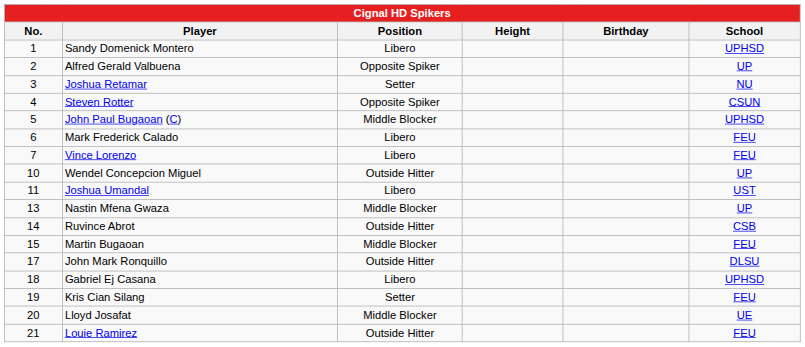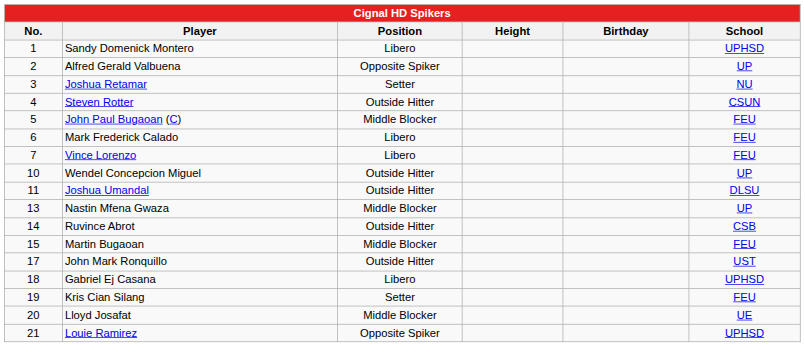 <table class="wikitable sortable" style="text-align:center; width: 90%; font-size:100%;">
 <tr>
 <th colspan="6" style= "background: #E62020; color: White; text-align:center;">Cignal HD Spikers</th>
 </tr>
 <tr>
 <th width=10px>No.</th>
 <th width=150px>Player</th>
 <th width=50px>Position</th>
 <th width=50px>Height</th>
 <th width=50px>Birthday</th>
 <th width=25px>School</th>
 </tr>
 <tr>
 <td>1</td>
 <td align=left>Sandy Domenick Montero</td>
 <td>Libero</td>
 <td></td>
 <td align=right></td>
 <td><a href='#'>UPHSD</a></td>
 </tr>
 <tr>
 <td>2</td>
 <td align=left>Alfred Gerald Valbuena</td>
 <td>Opposite Spiker</td>
 <td></td>
 <td></td>
 <td><a href='#'>UP</a></td>
 </tr>
 <tr>
 <td>3</td>
 <td align=left><a href='#'>Joshua Retamar</a></td>
 <td>Setter</td>
 <td></td>
 <td align=right></td>
 <td><a href='#'>NU</a></td>
 </tr>
 <tr>
 <td>4</td>
 <td align=left><a href='#'>Steven Rotter</a></td>
-<td>Opposite Spiker</td>
+<td>Outside Hitter</td>
 <td></td>
 <td align=right></td>
 <td><a href='#'>CSUN</a></td>
 </tr>
 <tr>
 <td>5</td>
 <td align=left><a href='#'>John Paul Bugaoan</a> (<a href='#'>C</a>)</td>
 <td>Middle Blocker</td>
 <td></td>
 <td align=right></td>
-<td><a href='#'>UPHSD</a></td>
+<td><a href='#'>FEU</a></td>
 </tr>
 <tr>
 <td>6</td>
 <td align=left>Mark Frederick Calado</td>
 <td>Libero</td>
 <td></td>
 <td></td>
 <td><a href='#'>FEU</a></td>
 </tr>
 <tr>
 <td>7</td>
 <td align=left><a href='#'>Vince Lorenzo</a></td>
 <td>Libero</td>
 <td></td>
 <td align=right></td>
 <td><a href='#'>FEU</a></td>
 </tr>
 <tr>
 <td>10</td>
 <td align=left>Wendel Concepcion Miguel</td>
 <td>Outside Hitter</td>
 <td></td>
 <td></td>
 <td><a href='#'>UP</a></td>
 </tr>
 <tr>
 <td>11</td>
 <td align=left><a href='#'>Joshua Umandal</a></td>
-<td>Libero</td>
+<td>Outside Hitter</td>
 <td></td>
 <td align=right></td>
-<td><a href='#'>UST</a></td>
+<td><a href='#'>DLSU</a></td>
 </tr>
 <tr>
 <td>13</td>
 <td align=left>Nastin Mfena Gwaza</td>
 <td>Middle Blocker</td>
 <td></td>
 <td align=right></td>
 <td><a href='#'>UP</a></td>
 </tr>
 <tr>
 <td>14</td>
 <td align=left>Ruvince Abrot</td>
 <td>Outside Hitter</td>
 <td></td>
 <td></td>
 <td><a href='#'>CSB</a></td>
 </tr>
 <tr>
 <td>15</td>
 <td align=left>Martin Bugaoan</td>
 <td>Middle Blocker</td>
 <td></td>
 <td></td>
 <td><a href='#'>FEU</a></td>
 </tr>
 <tr>
 <td>17</td>
 <td align=left>John Mark Ronquillo</td>
 <td>Outside Hitter</td>
 <td></td>
 <td></td>
-<td><a href='#'>DLSU</a></td>
+<td><a href='#'>UST</a></td>
 </tr>
 <tr>
 <td>18</td>
 <td align=left>Gabriel Ej Casana</td>
 <td>Libero</td>
 <td></td>
 <td></td>
 <td><a href='#'>UPHSD</a></td>
 </tr>
 <tr>
 <td>19</td>
 <td align=left>Kris Cian Silang</td>
 <td>Setter</td>
 <td></td>
 <td align=right></td>
 <td><a href='#'>FEU</a></td>
 </tr>
 <tr>
 <td>20</td>
 <td align=left>Lloyd Josafat</td>
 <td>Middle Blocker</td>
 <td></td>
 <td align=right></td>
 <td><a href='#'>UE</a></td>
 </tr>
 <tr>
 <td>21</td>
 <td align=left><a href='#'>Louie Ramirez</a></td>
-<td>Outside Hitter</td>
+<td>Opposite Spiker</td>
 <td></td>
 <td align=right></td>
-<td><a href='#'>FEU</a></td>
+<td><a href='#'>UPHSD</a></td>
 </tr>
 </table>
